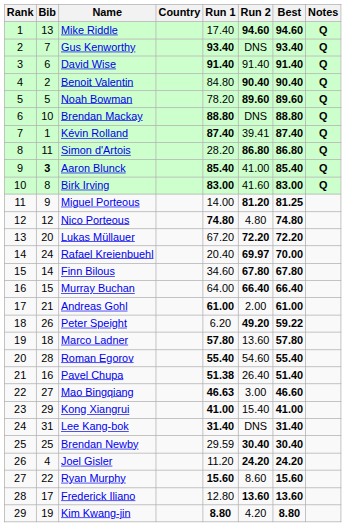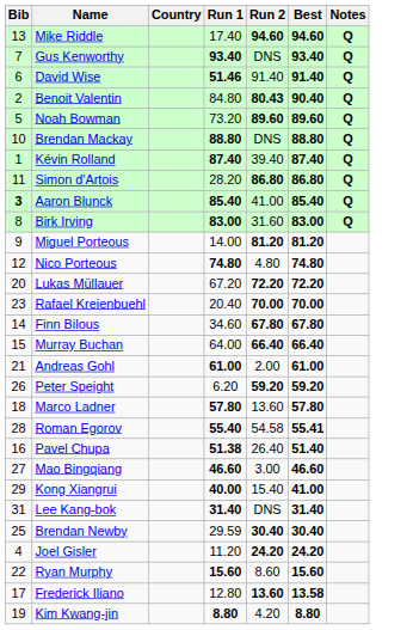 <table class="wikitable sortable" style="text-align:center">
 <tr>
-<th>Rank</th>
 <th>Bib</th>
 <th>Name</th>
 <th>Country</th>
 <th>Run 1</th>
 <th>Run 2</th>
 <th>Best</th>
 <th>Notes</th>
 </tr>
 <tr bgcolor="#ccffcc">
-<td>1</td>
 <td>13</td>
 <td align=left><a href='#'>Mike Riddle</a></td>
 <td align=left></td>
 <td>17.40</td>
 <td><strong>94.60</strong></td>
 <td><strong>94.60</strong></td>
 <td><strong>Q</strong></td>
 </tr>
 <tr bgcolor="#ccffcc">
-<td>2</td>
 <td>7</td>
 <td align=left><a href='#'>Gus Kenworthy</a></td>
 <td align=left></td>
 <td><strong>93.40</strong></td>
 <td>DNS</td>
 <td><strong>93.40</strong></td>
 <td><strong>Q</strong></td>
 </tr>
 <tr bgcolor="#ccffcc">
-<td>3</td>
 <td>6</td>
 <td align=left><a href='#'>David Wise</a></td>
 <td align=left></td>
-<td><strong>91.40</strong></td>
+<td><strong>51.46</strong></td>
 <td>91.40</td>
 <td><strong>91.40</strong></td>
 <td><strong>Q</strong></td>
 </tr>
 <tr bgcolor="#ccffcc">
-<td>4</td>
 <td>2</td>
 <td align=left><a href='#'>Benoit Valentin</a></td>
 <td align=left></td>
 <td>84.80</td>
-<td><strong>90.40</strong></td>
+<td><strong>80.43</strong></td>
 <td><strong>90.40</strong></td>
 <td><strong>Q</strong></td>
 </tr>
 <tr bgcolor="#ccffcc">
 <td>5</td>
-<td>5</td>
 <td align=left><a href='#'>Noah Bowman</a></td>
 <td align=left></td>
-<td>78.20</td>
+<td>73.20</td>
 <td><strong>89.60</strong></td>
 <td><strong>89.60</strong></td>
 <td><strong>Q</strong></td>
 </tr>
 <tr bgcolor="#ccffcc">
-<td>6</td>
 <td>10</td>
 <td align=left><a href='#'>Brendan Mackay</a></td>
 <td align=left></td>
 <td><strong>88.80</strong></td>
 <td>DNS</td>
 <td><strong>88.80</strong></td>
 <td><strong>Q</strong></td>
 </tr>
 <tr bgcolor="#ccffcc">
-<td>7</td>
 <td>1</td>
 <td align=left><a href='#'>Kévin Rolland</a></td>
 <td align=left></td>
 <td><strong>87.40</strong></td>
-<td>39.41</td>
+<td>39.40</td>
 <td><strong>87.40</strong></td>
 <td><strong>Q</strong></td>
 </tr>
 <tr bgcolor="#ccffcc">
-<td>8</td>
 <td>11</td>
 <td align=left><a href='#'>Simon d'Artois</a></td>
 <td align=left></td>
 <td>28.20</td>
 <td><strong>86.80</strong></td>
 <td><strong>86.80</strong></td>
 <td><strong>Q</strong></td>
 </tr>
 <tr bgcolor="#ccffcc">
-<td>9</td>
 <td><strong>3</strong></td>
 <td align=left><a href='#'>Aaron Blunck</a></td>
 <td align=left></td>
 <td><strong>85.40</strong></td>
 <td>41.00</td>
 <td><strong>85.40</strong></td>
 <td><strong>Q</strong></td>
 </tr>
 <tr bgcolor="#ccffcc">
-<td>10</td>
 <td>8</td>
 <td align=left><a href='#'>Birk Irving</a></td>
 <td align=left></td>
 <td><strong>83.00</strong></td>
-<td>41.60</td>
+<td>31.60</td>
 <td><strong>83.00</strong></td>
 <td><strong>Q</strong></td>
 </tr>
 <tr>
-<td>11</td>
 <td>9</td>
 <td align=left><a href='#'>Miguel Porteous</a></td>
 <td align=left></td>
 <td>14.00</td>
 <td><strong>81.20</strong></td>
-<td><strong>81.25</strong></td>
+<td><strong>81.20</strong></td>
 <td></td>
 </tr>
 <tr>
-<td>12</td>
 <td>12</td>
 <td align=left><a href='#'>Nico Porteous</a></td>
 <td align=left></td>
 <td><strong>74.80</strong></td>
 <td>4.80</td>
 <td><strong>74.80</strong></td>
 <td></td>
 </tr>
 <tr>
-<td>13</td>
 <td>20</td>
 <td align=left><a href='#'>Lukas Müllauer</a></td>
 <td align=left></td>
 <td>67.20</td>
 <td><strong>72.20</strong></td>
 <td><strong>72.20</strong></td>
 <td></td>
 </tr>
 <tr>
-<td>14</td>
-<td>24</td>
+<td>23</td>
 <td align=left><a href='#'>Rafael Kreienbuehl</a></td>
 <td align=left></td>
 <td>20.40</td>
-<td><strong>69.97</strong></td>
+<td><strong>70.00</strong></td>
 <td><strong>70.00</strong></td>
 <td></td>
 </tr>
 <tr>
-<td>15</td>
 <td>14</td>
 <td align=left><a href='#'>Finn Bilous</a></td>
 <td align=left></td>
 <td>34.60</td>
 <td><strong>67.80</strong></td>
 <td><strong>67.80</strong></td>
 <td></td>
 </tr>
 <tr>
-<td>16</td>
 <td>15</td>
 <td align=left><a href='#'>Murray Buchan</a></td>
 <td align=left></td>
 <td>64.00</td>
 <td><strong>66.40</strong></td>
 <td><strong>66.40</strong></td>
 <td></td>
 </tr>
 <tr>
-<td>17</td>
 <td>21</td>
 <td align=left><a href='#'>Andreas Gohl</a></td>
 <td align=left></td>
 <td><strong>61.00</strong></td>
 <td>2.00</td>
 <td><strong>61.00</strong></td>
 <td></td>
 </tr>
 <tr>
-<td>18</td>
 <td>26</td>
 <td align=left><a href='#'>Peter Speight</a></td>
 <td align=left></td>
 <td>6.20</td>
-<td><strong>49.20</strong></td>
-<td><strong>59.22</strong></td>
+<td><strong>59.20</strong></td>
+<td><strong>59.20</strong></td>
 <td></td>
 </tr>
 <tr>
-<td>19</td>
 <td>18</td>
 <td align=left><a href='#'>Marco Ladner</a></td>
 <td align=left></td>
 <td><strong>57.80</strong></td>
 <td>13.60</td>
 <td><strong>57.80</strong></td>
 <td></td>
 </tr>
 <tr>
-<td>20</td>
 <td>28</td>
 <td align=left><a href='#'>Roman Egorov</a></td>
 <td align=left></td>
 <td><strong>55.40</strong></td>
-<td>54.60</td>
-<td><strong>55.40</strong></td>
+<td>54.58</td>
+<td><strong>55.41</strong></td>
 <td></td>
 </tr>
 <tr>
-<td>21</td>
 <td>16</td>
 <td align=left><a href='#'>Pavel Chupa</a></td>
 <td align=left></td>
 <td><strong>51.38</strong></td>
 <td>26.40</td>
 <td><strong>51.40</strong></td>
 <td></td>
 </tr>
 <tr>
-<td>22</td>
 <td>27</td>
 <td align=left><a href='#'>Mao Bingqiang</a></td>
 <td align=left></td>
-<td><strong>46.63</strong></td>
+<td><strong>46.60</strong></td>
 <td>3.00</td>
 <td><strong>46.60</strong></td>
 <td></td>
 </tr>
 <tr>
-<td>23</td>
 <td>29</td>
 <td align=left><a href='#'>Kong Xiangrui</a></td>
 <td align=left></td>
-<td><strong>41.00</strong></td>
+<td><strong>40.00</strong></td>
 <td>15.40</td>
 <td><strong>41.00</strong></td>
 <td></td>
 </tr>
 <tr>
-<td>24</td>
 <td>31</td>
 <td align=left><a href='#'>Lee Kang-bok</a></td>
 <td align=left></td>
 <td><strong>31.40</strong></td>
 <td>DNS</td>
 <td><strong>31.40</strong></td>
 <td></td>
 </tr>
 <tr>
 <td>25</td>
-<td>25</td>
 <td align=left><a href='#'>Brendan Newby</a></td>
 <td align=left></td>
 <td>29.59</td>
 <td><strong>30.40</strong></td>
 <td><strong>30.40</strong></td>
 <td></td>
 </tr>
 <tr>
-<td>26</td>
 <td>4</td>
 <td align=left><a href='#'>Joel Gisler</a></td>
 <td align=left></td>
 <td>11.20</td>
 <td><strong>24.20</strong></td>
 <td><strong>24.20</strong></td>
 <td></td>
 </tr>
 <tr>
-<td>27</td>
 <td>22</td>
 <td align=left><a href='#'>Ryan Murphy</a></td>
 <td align=left></td>
 <td><strong>15.60</strong></td>
 <td>8.60</td>
 <td><strong>15.60</strong></td>
 <td></td>
 </tr>
 <tr>
-<td>28</td>
 <td>17</td>
 <td align=left><a href='#'>Frederick Iliano</a></td>
 <td align=left></td>
 <td>12.80</td>
 <td><strong>13.60</strong></td>
-<td><strong>13.60</strong></td>
+<td><strong>13.58</strong></td>
 <td></td>
 </tr>
 <tr>
-<td>29</td>
 <td>19</td>
 <td align=left><a href='#'>Kim Kwang-jin</a></td>
 <td align=left></td>
 <td><strong>8.80</strong></td>
 <td>4.20</td>
 <td><strong>8.80</strong></td>
 <td></td>
 </tr>
 </table>
